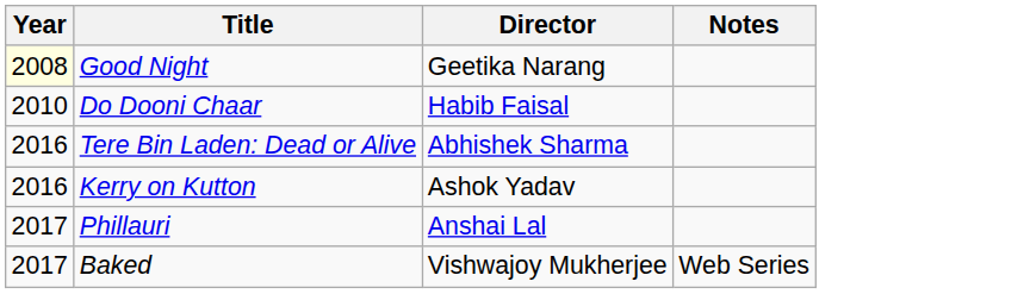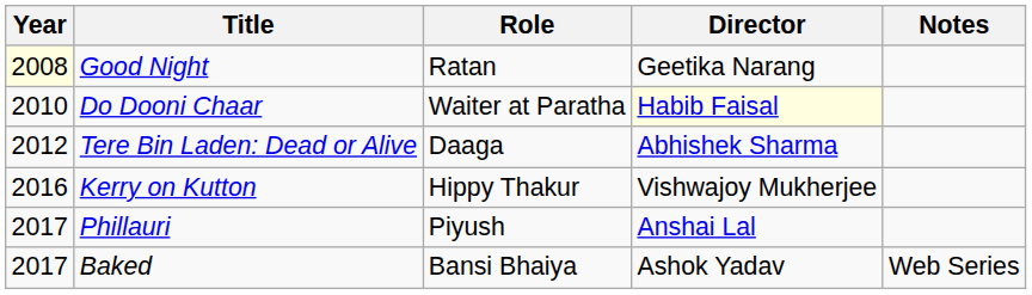 <table class="wikitable sortable">
 <tr>
 <th>Year</th>
 <th>Title</th>
+<th>Role</th>
 <th>Director</th>
 <th>Notes</th>
 </tr>
 <tr>
 <td style="background: lightyellow;">2008</td>
 <td><em><a href='#'>Good Night</a></em></td>
+<td>Ratan</td>
 <td>Geetika Narang</td>
 <td></td>
 </tr>
 <tr>
 <td>2010</td>
 <td><em><a href='#'>Do Dooni Chaar</a></em></td>
-<td><a href='#'>Habib Faisal</a></td>
+<td>Waiter at Paratha</td>
+<td style="background: lightyellow;"><a href='#'>Habib Faisal</a></td>
 <td></td>
 </tr>
 <tr>
-<td>2016</td>
+<td>2012</td>
 <td><em><a href='#'>Tere Bin Laden: Dead or Alive</a></em></td>
+<td>Daaga</td>
 <td><a href='#'>Abhishek Sharma</a></td>
 <td></td>
 </tr>
 <tr>
 <td>2016</td>
 <td><em><a href='#'>Kerry on Kutton</a></em></td>
-<td>Ashok Yadav</td>
+<td>Hippy Thakur</td>
+<td>Vishwajoy Mukherjee</td>
 <td></td>
 </tr>
 <tr>
 <td>2017</td>
 <td><em><a href='#'>Phillauri</a></em></td>
+<td>Piyush</td>
 <td><a href='#'>Anshai Lal</a></td>
 <td></td>
 </tr>
 <tr>
 <td>2017</td>
 <td><em>Baked</em></td>
-<td>Vishwajoy Mukherjee</td>
+<td>Bansi Bhaiya</td>
+<td>Ashok Yadav</td>
 <td>Web Series</td>
 </tr>
 </table>
